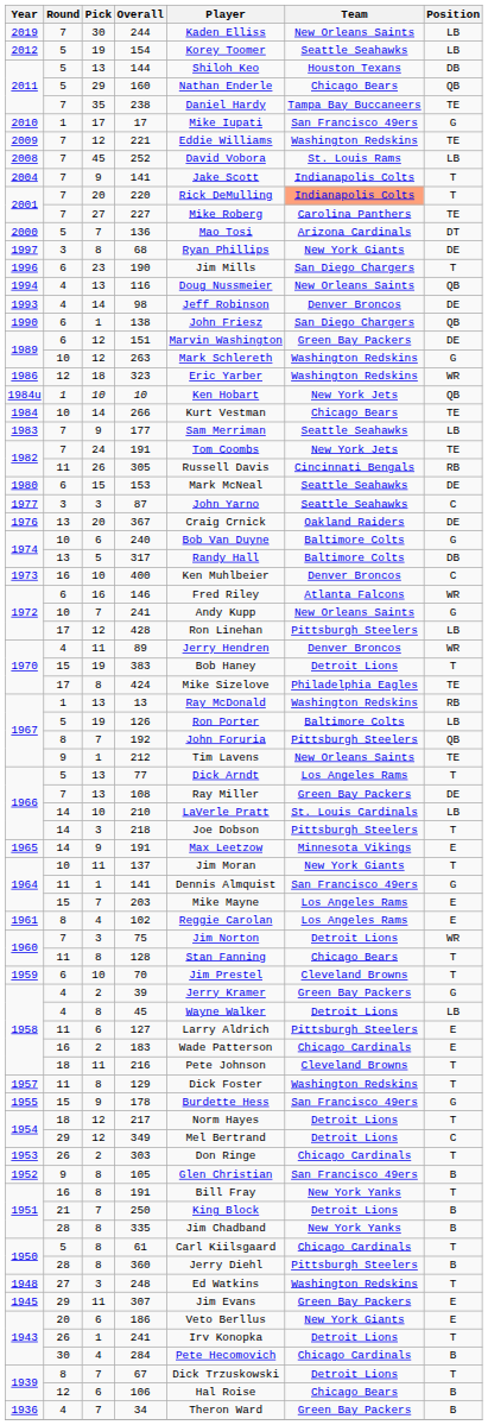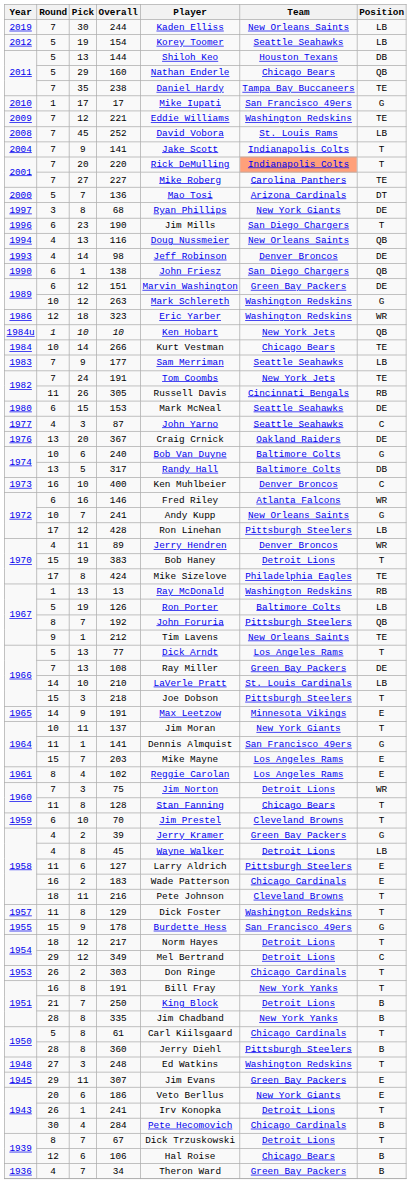 <table class="wikitable sortable" style="text-align:center">
 <tr>
 <th>Year</th>
 <th>Round</th>
 <th>Pick</th>
 <th>Overall</th>
 <th>Player</th>
 <th>Team</th>
 <th>Position</th>
 </tr>
 <tr>
 <td><a href='#'>2019</a></td>
 <td>7</td>
 <td>30</td>
 <td>244</td>
 <td><a href='#'>Kaden Elliss</a></td>
 <td><a href='#'>New Orleans Saints</a></td>
 <td>LB</td>
 </tr>
 <tr>
 <td><a href='#'>2012</a></td>
 <td>5</td>
 <td>19</td>
 <td>154</td>
 <td><a href='#'>Korey Toomer</a></td>
 <td><a href='#'>Seattle Seahawks</a></td>
 <td>LB</td>
 </tr>
 <tr>
 <td rowspan="3"><a href='#'>2011</a></td>
 <td>5</td>
 <td>13</td>
 <td>144</td>
 <td><a href='#'>Shiloh Keo</a></td>
 <td><a href='#'>Houston Texans</a></td>
 <td>DB</td>
 </tr>
 <tr>
 <td>5</td>
 <td>29</td>
 <td>160</td>
 <td><a href='#'>Nathan Enderle</a></td>
 <td><a href='#'>Chicago Bears</a></td>
 <td>QB</td>
 </tr>
 <tr>
 <td>7</td>
 <td>35</td>
 <td>238</td>
 <td><a href='#'>Daniel Hardy</a></td>
 <td><a href='#'>Tampa Bay Buccaneers</a></td>
 <td>TE</td>
 </tr>
 <tr>
 <td><a href='#'>2010</a></td>
 <td>1</td>
 <td>17</td>
 <td>17</td>
 <td><a href='#'>Mike Iupati</a></td>
 <td><a href='#'>San Francisco 49ers</a></td>
 <td>G</td>
 </tr>
 <tr>
 <td><a href='#'>2009</a></td>
 <td>7</td>
 <td>12</td>
 <td>221</td>
 <td><a href='#'>Eddie Williams</a></td>
 <td><a href='#'>Washington Redskins</a></td>
 <td>TE</td>
 </tr>
 <tr>
 <td><a href='#'>2008</a></td>
 <td>7</td>
 <td>45</td>
 <td>252</td>
 <td><a href='#'>David Vobora</a></td>
 <td><a href='#'>St. Louis Rams</a></td>
 <td>LB</td>
 </tr>
 <tr>
 <td><a href='#'>2004</a></td>
 <td>7</td>
 <td>9</td>
 <td>141</td>
 <td><a href='#'>Jake Scott</a></td>
 <td><a href='#'>Indianapolis Colts</a></td>
 <td>T</td>
 </tr>
 <tr>
 <td rowspan="2"><a href='#'>2001</a></td>
 <td>7</td>
 <td>20</td>
 <td>220</td>
 <td><a href='#'>Rick DeMulling</a></td>
 <td style="background: lightsalmon;"><a href='#'>Indianapolis Colts</a></td>
 <td>T</td>
 </tr>
 <tr>
 <td>7</td>
 <td>27</td>
 <td>227</td>
 <td><a href='#'>Mike Roberg</a></td>
 <td><a href='#'>Carolina Panthers</a></td>
 <td>TE</td>
 </tr>
 <tr>
 <td><a href='#'>2000</a></td>
 <td>5</td>
 <td>7</td>
 <td>136</td>
 <td><a href='#'>Mao Tosi</a></td>
 <td><a href='#'>Arizona Cardinals</a></td>
 <td>DT</td>
 </tr>
 <tr>
 <td><a href='#'>1997</a></td>
 <td>3</td>
 <td>8</td>
 <td>68</td>
 <td><a href='#'>Ryan Phillips</a></td>
 <td><a href='#'>New York Giants</a></td>
 <td>DE</td>
 </tr>
 <tr>
 <td><a href='#'>1996</a></td>
 <td>6</td>
 <td>23</td>
 <td>190</td>
 <td>Jim Mills</td>
 <td><a href='#'>San Diego Chargers</a></td>
 <td>T</td>
 </tr>
 <tr>
 <td><a href='#'>1994</a></td>
 <td>4</td>
 <td>13</td>
 <td>116</td>
 <td><a href='#'>Doug Nussmeier</a></td>
 <td><a href='#'>New Orleans Saints</a></td>
 <td>QB</td>
 </tr>
 <tr>
 <td><a href='#'>1993</a></td>
 <td>4</td>
 <td>14</td>
 <td>98</td>
 <td><a href='#'>Jeff Robinson</a></td>
 <td><a href='#'>Denver Broncos</a></td>
 <td>DE</td>
 </tr>
 <tr>
 <td><a href='#'>1990</a></td>
 <td>6</td>
 <td>1</td>
 <td>138</td>
 <td><a href='#'>John Friesz</a></td>
 <td><a href='#'>San Diego Chargers</a></td>
 <td>QB</td>
 </tr>
 <tr>
 <td rowspan="2"><a href='#'>1989</a></td>
 <td>6</td>
 <td>12</td>
 <td>151</td>
 <td><a href='#'>Marvin Washington</a></td>
 <td><a href='#'>Green Bay Packers</a></td>
 <td>DE</td>
 </tr>
 <tr>
 <td>10</td>
 <td>12</td>
 <td>263</td>
 <td><a href='#'>Mark Schlereth</a></td>
 <td><a href='#'>Washington Redskins</a></td>
 <td>G</td>
 </tr>
 <tr>
 <td><a href='#'>1986</a></td>
 <td>12</td>
 <td>18</td>
 <td>323</td>
 <td><a href='#'>Eric Yarber</a></td>
 <td><a href='#'>Washington Redskins</a></td>
 <td>WR</td>
 </tr>
 <tr>
 <td><a href='#'>1984u</a></td>
 <td><em>1</em></td>
 <td><em>10</em></td>
 <td><em>10</em></td>
 <td><a href='#'>Ken Hobart</a></td>
 <td><a href='#'>New York Jets</a></td>
 <td>QB</td>
 </tr>
 <tr>
 <td><a href='#'>1984</a></td>
 <td>10</td>
 <td>14</td>
 <td>266</td>
 <td>Kurt Vestman</td>
 <td><a href='#'>Chicago Bears</a></td>
 <td>TE</td>
 </tr>
 <tr>
 <td><a href='#'>1983</a></td>
 <td>7</td>
 <td>9</td>
 <td>177</td>
 <td><a href='#'>Sam Merriman</a></td>
 <td><a href='#'>Seattle Seahawks</a></td>
 <td>LB</td>
 </tr>
 <tr>
 <td rowspan="2"><a href='#'>1982</a></td>
 <td>7</td>
 <td>24</td>
 <td>191</td>
 <td><a href='#'>Tom Coombs</a></td>
 <td><a href='#'>New York Jets</a></td>
 <td>TE</td>
 </tr>
 <tr>
 <td>11</td>
 <td>26</td>
 <td>305</td>
 <td>Russell Davis </td>
 <td><a href='#'>Cincinnati Bengals</a></td>
 <td>RB</td>
 </tr>
 <tr>
 <td><a href='#'>1980</a></td>
 <td>6</td>
 <td>15</td>
 <td>153</td>
 <td>Mark McNeal</td>
 <td><a href='#'>Seattle Seahawks</a></td>
 <td>DE</td>
 </tr>
 <tr>
 <td><a href='#'>1977</a></td>
-<td>3</td>
+<td>4</td>
 <td>3</td>
 <td>87</td>
 <td><a href='#'>John Yarno</a></td>
 <td><a href='#'>Seattle Seahawks</a></td>
 <td>C</td>
 </tr>
 <tr>
 <td><a href='#'>1976</a></td>
 <td>13</td>
 <td>20</td>
 <td>367</td>
 <td>Craig Crnick</td>
 <td><a href='#'>Oakland Raiders</a></td>
 <td>DE</td>
 </tr>
 <tr>
 <td rowspan="2"><a href='#'>1974</a></td>
 <td>10</td>
 <td>6</td>
 <td>240</td>
 <td><a href='#'>Bob Van Duyne</a></td>
 <td><a href='#'>Baltimore Colts</a></td>
 <td>G</td>
 </tr>
 <tr>
 <td>13</td>
 <td>5</td>
 <td>317</td>
 <td><a href='#'>Randy Hall</a></td>
 <td><a href='#'>Baltimore Colts</a></td>
 <td>DB</td>
 </tr>
 <tr>
 <td><a href='#'>1973</a></td>
 <td>16</td>
 <td>10</td>
 <td>400</td>
 <td>Ken Muhlbeier</td>
 <td><a href='#'>Denver Broncos</a></td>
 <td>C</td>
 </tr>
 <tr>
 <td rowspan="3"><a href='#'>1972</a></td>
 <td>6</td>
 <td>16</td>
 <td>146</td>
 <td>Fred Riley</td>
 <td><a href='#'>Atlanta Falcons</a></td>
 <td>WR</td>
 </tr>
 <tr>
 <td>10</td>
 <td>7</td>
 <td>241</td>
 <td>Andy Kupp</td>
 <td><a href='#'>New Orleans Saints</a></td>
 <td>G</td>
 </tr>
 <tr>
 <td>17</td>
 <td>12</td>
 <td>428</td>
 <td>Ron Linehan</td>
 <td><a href='#'>Pittsburgh Steelers</a></td>
 <td>LB</td>
 </tr>
 <tr>
 <td rowspan="3"><a href='#'>1970</a></td>
 <td>4</td>
 <td>11</td>
 <td>89</td>
 <td><a href='#'>Jerry Hendren</a></td>
 <td><a href='#'>Denver Broncos</a></td>
 <td>WR</td>
 </tr>
 <tr>
 <td>15</td>
 <td>19</td>
 <td>383</td>
 <td>Bob Haney </td>
 <td><a href='#'>Detroit Lions</a></td>
 <td>T</td>
 </tr>
 <tr>
 <td>17</td>
 <td>8</td>
 <td>424</td>
 <td>Mike Sizelove</td>
 <td><a href='#'>Philadelphia Eagles</a></td>
 <td>TE</td>
 </tr>
 <tr>
 <td rowspan="4"><a href='#'>1967</a></td>
 <td>1</td>
 <td>13</td>
 <td>13</td>
 <td><a href='#'>Ray McDonald</a></td>
 <td><a href='#'>Washington Redskins</a></td>
 <td>RB</td>
 </tr>
 <tr>
 <td>5</td>
 <td>19</td>
 <td>126</td>
 <td><a href='#'>Ron Porter</a></td>
 <td><a href='#'>Baltimore Colts</a></td>
 <td>LB</td>
 </tr>
 <tr>
 <td>8</td>
 <td>7</td>
 <td>192</td>
 <td><a href='#'>John Foruria</a></td>
 <td><a href='#'>Pittsburgh Steelers</a></td>
 <td>QB</td>
 </tr>
 <tr>
 <td>9</td>
 <td>1</td>
 <td>212</td>
 <td>Tim Lavens</td>
 <td><a href='#'>New Orleans Saints</a></td>
 <td>TE</td>
 </tr>
 <tr>
 <td rowspan="4"><a href='#'>1966</a></td>
 <td>5</td>
 <td>13</td>
 <td>77</td>
 <td><a href='#'>Dick Arndt</a></td>
 <td><a href='#'>Los Angeles Rams</a></td>
 <td>T</td>
 </tr>
 <tr>
 <td>7</td>
 <td>13</td>
 <td>108</td>
 <td>Ray Miller</td>
 <td><a href='#'>Green Bay Packers</a></td>
 <td>DE</td>
 </tr>
 <tr>
 <td>14</td>
 <td>10</td>
 <td>210</td>
 <td><a href='#'>LaVerle Pratt</a></td>
 <td><a href='#'>St. Louis Cardinals</a></td>
 <td>LB</td>
 </tr>
 <tr>
-<td>14</td>
+<td>15</td>
 <td>3</td>
 <td>218</td>
 <td>Joe Dobson</td>
 <td><a href='#'>Pittsburgh Steelers</a></td>
 <td>T</td>
 </tr>
 <tr>
 <td><a href='#'>1965</a></td>
 <td>14</td>
 <td>9</td>
 <td>191</td>
 <td><a href='#'>Max Leetzow</a></td>
 <td><a href='#'>Minnesota Vikings</a></td>
 <td>E</td>
 </tr>
 <tr>
 <td rowspan="3"><a href='#'>1964</a></td>
 <td>10</td>
 <td>11</td>
 <td>137</td>
 <td>Jim Moran</td>
 <td><a href='#'>New York Giants</a></td>
 <td>T</td>
 </tr>
 <tr>
 <td>11</td>
 <td>1</td>
 <td>141</td>
 <td>Dennis Almquist</td>
 <td><a href='#'>San Francisco 49ers</a></td>
 <td>G</td>
 </tr>
 <tr>
 <td>15</td>
 <td>7</td>
 <td>203</td>
 <td>Mike Mayne</td>
 <td><a href='#'>Los Angeles Rams</a></td>
 <td>E</td>
 </tr>
 <tr>
 <td><a href='#'>1961</a></td>
 <td>8</td>
 <td>4</td>
 <td>102</td>
 <td><a href='#'>Reggie Carolan</a></td>
 <td><a href='#'>Los Angeles Rams</a></td>
 <td>E</td>
 </tr>
 <tr>
 <td rowspan="2"><a href='#'>1960</a></td>
 <td>7</td>
 <td>3</td>
 <td>75</td>
 <td><a href='#'>Jim Norton</a></td>
 <td><a href='#'>Detroit Lions</a></td>
 <td>WR</td>
 </tr>
 <tr>
 <td>11</td>
 <td>8</td>
 <td>128</td>
 <td><a href='#'>Stan Fanning</a></td>
 <td><a href='#'>Chicago Bears</a></td>
 <td>T</td>
 </tr>
 <tr>
 <td><a href='#'>1959</a></td>
 <td>6</td>
 <td>10</td>
 <td>70</td>
 <td><a href='#'>Jim Prestel</a></td>
 <td><a href='#'>Cleveland Browns</a></td>
 <td>T</td>
 </tr>
 <tr>
 <td rowspan="5"><a href='#'>1958</a></td>
 <td>4</td>
 <td>2</td>
 <td>39</td>
 <td><a href='#'>Jerry Kramer</a></td>
 <td><a href='#'>Green Bay Packers</a></td>
 <td>G</td>
 </tr>
 <tr>
 <td>4</td>
 <td>8</td>
 <td>45</td>
 <td><a href='#'>Wayne Walker</a></td>
 <td><a href='#'>Detroit Lions</a></td>
 <td>LB</td>
 </tr>
 <tr>
 <td>11</td>
 <td>6</td>
 <td>127</td>
 <td>Larry Aldrich</td>
 <td><a href='#'>Pittsburgh Steelers</a></td>
 <td>E</td>
 </tr>
 <tr>
 <td>16</td>
 <td>2</td>
 <td>183</td>
 <td>Wade Patterson</td>
 <td><a href='#'>Chicago Cardinals</a></td>
 <td>E</td>
 </tr>
 <tr>
 <td>18</td>
 <td>11</td>
 <td>216</td>
 <td>Pete Johnson</td>
 <td><a href='#'>Cleveland Browns</a></td>
 <td>T</td>
 </tr>
 <tr>
 <td><a href='#'>1957</a></td>
 <td>11</td>
 <td>8</td>
 <td>129</td>
 <td>Dick Foster</td>
 <td><a href='#'>Washington Redskins</a></td>
 <td>T</td>
 </tr>
 <tr>
 <td><a href='#'>1955</a></td>
 <td>15</td>
 <td>9</td>
 <td>178</td>
 <td><a href='#'>Burdette Hess</a></td>
 <td><a href='#'>San Francisco 49ers</a></td>
 <td>G</td>
 </tr>
 <tr>
 <td rowspan="2"><a href='#'>1954</a></td>
 <td>18</td>
 <td>12</td>
 <td>217</td>
 <td>Norm Hayes</td>
 <td><a href='#'>Detroit Lions</a></td>
 <td>T</td>
 </tr>
 <tr>
 <td>29</td>
 <td>12</td>
 <td>349</td>
 <td>Mel Bertrand</td>
 <td><a href='#'>Detroit Lions</a></td>
 <td>C</td>
 </tr>
 <tr>
 <td><a href='#'>1953</a></td>
 <td>26</td>
 <td>2</td>
 <td>303</td>
 <td>Don Ringe</td>
 <td><a href='#'>Chicago Cardinals</a></td>
 <td>T</td>
 </tr>
 <tr>
-<td><a href='#'>1952</a></td>
-<td>9</td>
-<td>8</td>
-<td>105</td>
-<td><a href='#'>Glen Christian</a></td>
-<td><a href='#'>San Francisco 49ers</a></td>
-<td>B</td>
-</tr>
-<tr>
 <td rowspan="3"><a href='#'>1951</a></td>
 <td>16</td>
 <td>8</td>
 <td>191</td>
 <td>Bill Fray</td>
 <td><a href='#'>New York Yanks</a></td>
 <td>T</td>
 </tr>
 <tr>
 <td>21</td>
 <td>7</td>
 <td>250</td>
 <td><a href='#'>King Block</a></td>
 <td><a href='#'>Detroit Lions</a></td>
 <td>B</td>
 </tr>
 <tr>
 <td>28</td>
 <td>8</td>
 <td>335</td>
 <td>Jim Chadband</td>
 <td><a href='#'>New York Yanks</a></td>
 <td>B</td>
 </tr>
 <tr>
 <td rowspan="2"><a href='#'>1950</a></td>
 <td>5</td>
 <td>8</td>
 <td>61</td>
 <td>Carl Kiilsgaard</td>
 <td><a href='#'>Chicago Cardinals</a></td>
 <td>T</td>
 </tr>
 <tr>
 <td>28</td>
 <td>8</td>
 <td>360</td>
 <td>Jerry Diehl</td>
 <td><a href='#'>Pittsburgh Steelers</a></td>
 <td>B</td>
 </tr>
 <tr>
 <td><a href='#'>1948</a></td>
 <td>27</td>
 <td>3</td>
 <td>248</td>
 <td>Ed Watkins</td>
 <td><a href='#'>Washington Redskins</a></td>
 <td>T</td>
 </tr>
 <tr>
 <td><a href='#'>1945</a></td>
 <td>29</td>
 <td>11</td>
 <td>307</td>
 <td>Jim Evans</td>
 <td><a href='#'>Green Bay Packers</a></td>
 <td>E</td>
 </tr>
 <tr>
 <td rowspan="3"><a href='#'>1943</a></td>
 <td>20</td>
 <td>6</td>
 <td>186</td>
 <td>Veto Berllus</td>
 <td><a href='#'>New York Giants</a></td>
 <td>E</td>
 </tr>
 <tr>
 <td>26</td>
 <td>1</td>
 <td>241</td>
 <td>Irv Konopka</td>
 <td><a href='#'>Detroit Lions</a></td>
 <td>T</td>
 </tr>
 <tr>
 <td>30</td>
 <td>4</td>
 <td>284</td>
 <td><a href='#'>Pete Hecomovich</a></td>
 <td><a href='#'>Chicago Cardinals</a></td>
 <td>B</td>
 </tr>
 <tr>
 <td rowspan="2"><a href='#'>1939</a></td>
 <td>8</td>
 <td>7</td>
 <td>67</td>
 <td>Dick Trzuskowski</td>
 <td><a href='#'>Detroit Lions</a></td>
 <td>T</td>
 </tr>
 <tr>
 <td>12</td>
 <td>6</td>
 <td>106</td>
 <td>Hal Roise</td>
 <td><a href='#'>Chicago Bears</a></td>
 <td>B</td>
 </tr>
 <tr>
 <td><a href='#'>1936</a></td>
 <td>4</td>
 <td>7</td>
 <td>34</td>
 <td>Theron Ward</td>
 <td><a href='#'>Green Bay Packers</a></td>
 <td>B</td>
 </tr>
 <tr>
 </tr>
 </table>
